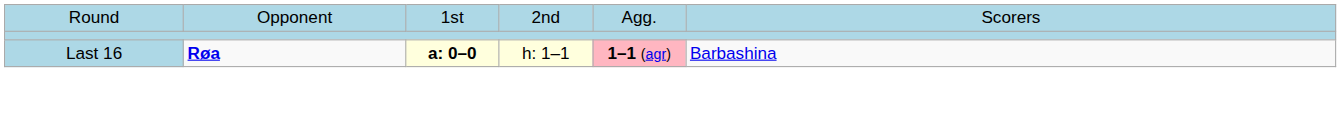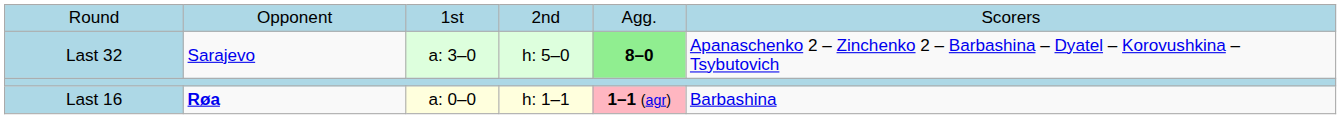 <table class="wikitable" style="text-align:center">
 <tr bgcolor=lightblue>
 <td width=160px>Round</td>
 <td width=200px>Opponent</td>
 <td width=80px>1st</td>
 <td width=80px>2nd</td>
 <td width=80px>Agg.</td>
 <td width=600px>Scorers</td>
 </tr>
+<tr>
+<td bgcolor=lightblue>Last 32</td>
+<td align=left> <a href='#'>Sarajevo</a></td>
+<td bgcolor="#ddffdd">a: 3–0</td>
+<td bgcolor="#ddffdd">h: 5–0</td>
+<td bgcolor=lightgreen><strong>8–0</strong></td>
+<td align=left><a href='#'>Apanaschenko</a> 2 – <a href='#'>Zinchenko</a> 2 – <a href='#'>Barbashina</a> – <a href='#'>Dyatel</a> – <a href='#'>Korovushkina</a> – <a href='#'>Tsybutovich</a></td>
+</tr>
 <tr bgcolor=lightblue>
 <td colspan=6></td>
 </tr>
 <tr>
 <td bgcolor=lightblue>Last 16</td>
 <td align=left><strong> <a href='#'>Røa</a></strong></td>
-<td bgcolor="#ffffdd"><strong>a: 0–0</strong></td>
+<td bgcolor="#ffffdd">a: 0–0</td>
 <td bgcolor="#ffffdd">h: 1–1</td>
 <td bgcolor=lightpink><strong>1–1</strong> <small>(<a href='#'>agr</a>)</small></td>
 <td align=left><a href='#'>Barbashina</a></td>
 </tr>
 </table>
